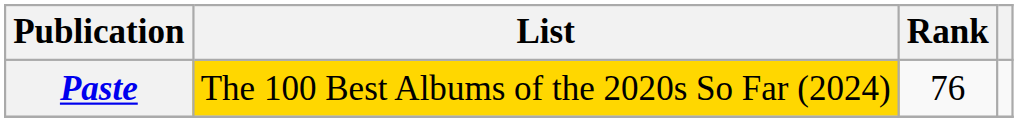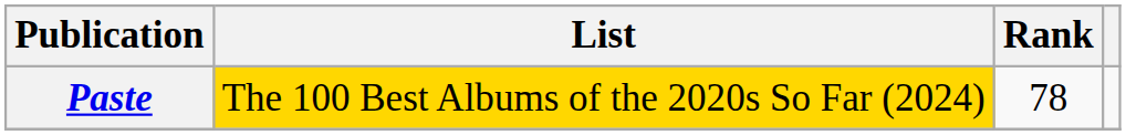 <table class="wikitable sortable plainrowheaders" style="text-align:center;">
 <tr>
 <th>Publication</th>
 <th class="unsortable">List</th>
 <th>Rank</th>
 <th class="unsortable"></th>
 </tr>
 <tr>
 <th scope="row"><em><a href='#'>Paste</a></em></th>
 <td style="background: gold;">The 100 Best Albums of the 2020s So Far (2024)</td>
-<td>76</td>
+<td>78</td>
 <td></td>
 </tr>
 <tr>
 </tr>
 </table>
